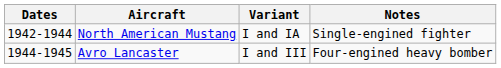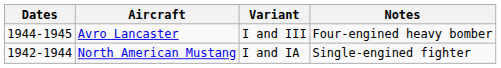 <table class="wikitable">
 <tr>
 <th>Dates</th>
 <th>Aircraft</th>
 <th>Variant</th>
 <th>Notes</th>
 </tr>
 <tr>
+<td>1944-1945</td>
+<td><a href='#'>Avro Lancaster</a></td>
+<td>I and III</td>
+<td>Four-engined heavy bomber</td>
+</tr>
+<tr>
 <td>1942-1944</td>
 <td><a href='#'>North American Mustang</a></td>
 <td>I and IA</td>
 <td>Single-engined fighter</td>
 </tr>
-<tr>
-<td>1944-1945</td>
-<td><a href='#'>Avro Lancaster</a></td>
-<td>I and III</td>
-<td>Four-engined heavy bomber</td>
-</tr>
 </table>
